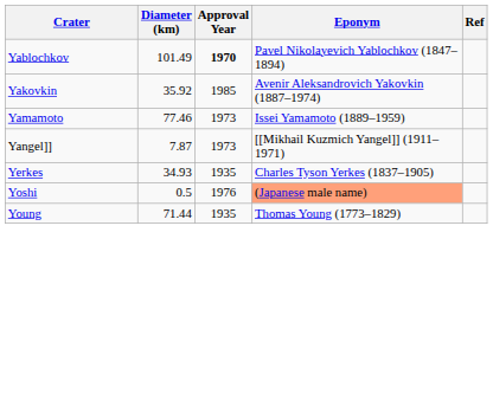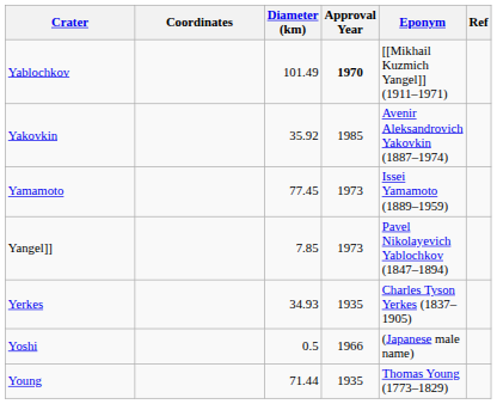 <table class="wikitable sortable" style="min-width: 90%">
 <tr>
 <th style="width:10em"><a href='#'>Crater</a></th>
+<th data-sort-type="number" style="width:10em">Coordinates</th>
 <th><a href='#'>Diameter</a><br>(km)</th>
 <th>Approval<br>Year</th>
 <th><a href='#'>Eponym</a></th>
 <th>Ref</th>
 </tr>
 <tr id="Yablochkov">
 <td><a href='#'>Yablochkov</a></td>
+<td></td>
 <td align=right>101.49</td>
 <td align=center><strong>1970</strong></td>
-<td><a href='#'>Pavel Nikolayevich Yablochkov</a> (1847–1894)</td>
+<td>[[Mikhail Kuzmich Yangel]] (1911–1971)</td>
 <td></td>
 </tr>
 <tr id="Yakovkin">
 <td><a href='#'>Yakovkin</a></td>
+<td></td>
 <td align=right>35.92</td>
 <td align=center>1985</td>
 <td><a href='#'>Avenir Aleksandrovich Yakovkin</a> (1887–1974)</td>
 <td></td>
 </tr>
 <tr id="Yamamoto">
 <td><a href='#'>Yamamoto</a></td>
-<td align=right>77.46</td>
+<td></td>
+<td align=right>77.45</td>
 <td align=center>1973</td>
 <td><a href='#'>Issei Yamamoto</a> (1889–1959)</td>
 <td></td>
 </tr>
 <tr id="Yangel'">
 <td [[Yangel>Yangel]]</td>
-<td align=right>7.87</td>
+<td></td>
+<td align=right>7.85</td>
 <td align=center>1973</td>
-<td>[[Mikhail Kuzmich Yangel]] (1911–1971)</td>
+<td><a href='#'>Pavel Nikolayevich Yablochkov</a> (1847–1894)</td>
 <td></td>
 </tr>
 <tr id="Yerkes">
 <td><a href='#'>Yerkes</a></td>
+<td></td>
 <td align=right>34.93</td>
 <td align=center>1935</td>
 <td><a href='#'>Charles Tyson Yerkes</a> (1837–1905)</td>
 <td></td>
 </tr>
 <tr id="Yoshi">
 <td><a href='#'>Yoshi</a></td>
+<td></td>
 <td align=right>0.5</td>
-<td align=center>1976</td>
-<td style="background: lightsalmon;">(<a href='#'>Japanese</a> male name)</td>
+<td align=center>1966</td>
+<td>(<a href='#'>Japanese</a> male name)</td>
 <td></td>
 </tr>
 <tr id="Young">
 <td><a href='#'>Young</a></td>
+<td></td>
 <td align=right>71.44</td>
 <td align=center>1935</td>
 <td><a href='#'>Thomas Young</a> (1773–1829)</td>
 <td></td>
 </tr>
 </table>
